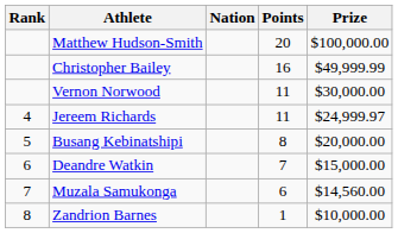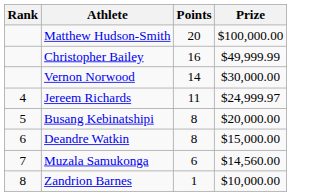 <table class="wikitable mw-datatable sortable" style="text-align:center;">
 <tr>
 <th scope="col" style="width: 10px;">Rank</th>
 <th scope="col">Athlete</th>
-<th scope="col">Nation</th>
 <th scope="col">Points</th>
 <th scope="col">Prize</th>
 </tr>
 <tr>
 <td></td>
 <td align=left><a href='#'>Matthew Hudson-Smith</a> </td>
-<td align=left></td>
 <td>20</td>
 <td>$100,000.00</td>
 </tr>
 <tr>
 <td></td>
 <td align=left><a href='#'>Christopher Bailey</a> </td>
-<td align=left></td>
 <td>16</td>
 <td>$49,999.99</td>
 </tr>
 <tr>
 <td></td>
 <td align=left><a href='#'>Vernon Norwood</a> </td>
-<td align=left></td>
-<td>11</td>
+<td>14</td>
 <td>$30,000.00</td>
 </tr>
 <tr>
 <td>4</td>
 <td align=left><a href='#'>Jereem Richards</a> </td>
-<td align=left></td>
 <td>11</td>
 <td>$24,999.97</td>
 </tr>
 <tr>
 <td>5</td>
 <td align=left><a href='#'>Busang Kebinatshipi</a> </td>
-<td align=left></td>
 <td>8</td>
 <td>$20,000.00</td>
 </tr>
 <tr>
 <td>6</td>
 <td align=left><a href='#'>Deandre Watkin</a> </td>
-<td align=left></td>
-<td>7</td>
+<td>8</td>
 <td>$15,000.00</td>
 </tr>
 <tr>
 <td>7</td>
 <td align=left><a href='#'>Muzala Samukonga</a> </td>
-<td align=left></td>
 <td>6</td>
 <td>$14,560.00</td>
 </tr>
 <tr>
 <td>8</td>
 <td align=left><a href='#'>Zandrion Barnes</a> </td>
-<td align=left></td>
 <td>1</td>
 <td>$10,000.00</td>
 </tr>
 </table>
